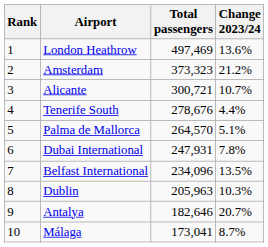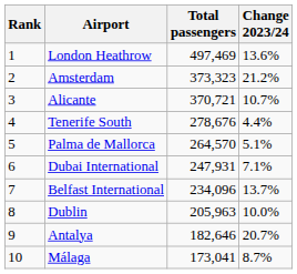 <table class="wikitable sortable">
 <tr>
 <th>Rank</th>
 <th>Airport</th>
 <th>Total <br>passengers</th>
 <th>Change<br>2023/24</th>
 </tr>
 <tr>
 <td>1</td>
 <td> <a href='#'>London Heathrow</a></td>
 <td align='right'>497,469</td>
 <td> 13.6%</td>
 </tr>
 <tr>
 <td>2</td>
 <td> <a href='#'>Amsterdam</a></td>
 <td align='right'>373,323</td>
 <td> 21.2%</td>
 </tr>
 <tr>
 <td>3</td>
 <td> <a href='#'>Alicante</a></td>
-<td align='right'>300,721</td>
+<td align='right'>370,721</td>
 <td> 10.7%</td>
 </tr>
 <tr>
 <td>4</td>
 <td> <a href='#'>Tenerife South</a></td>
 <td align='right'>278,676</td>
 <td> 4.4%</td>
 </tr>
 <tr>
 <td>5</td>
 <td> <a href='#'>Palma de Mallorca</a></td>
 <td align='right'>264,570</td>
 <td> 5.1%</td>
 </tr>
 <tr>
 <td>6</td>
 <td> <a href='#'>Dubai International</a></td>
 <td align='right'>247,931</td>
-<td> 7.8%</td>
+<td> 7.1%</td>
 </tr>
 <tr>
 <td>7</td>
 <td> <a href='#'>Belfast International</a></td>
 <td align='right'>234,096</td>
-<td> 13.5%</td>
+<td> 13.7%</td>
 </tr>
 <tr>
 <td>8</td>
 <td> <a href='#'>Dublin</a></td>
 <td align='right'>205,963</td>
-<td> 10.3%</td>
+<td> 10.0%</td>
 </tr>
 <tr>
 <td>9</td>
 <td> <a href='#'>Antalya</a></td>
 <td align='right'>182,646</td>
 <td> 20.7%</td>
 </tr>
 <tr>
 <td>10</td>
 <td> <a href='#'>Málaga</a></td>
 <td align='right'>173,041</td>
 <td> 8.7%</td>
 </tr>
 </table>
